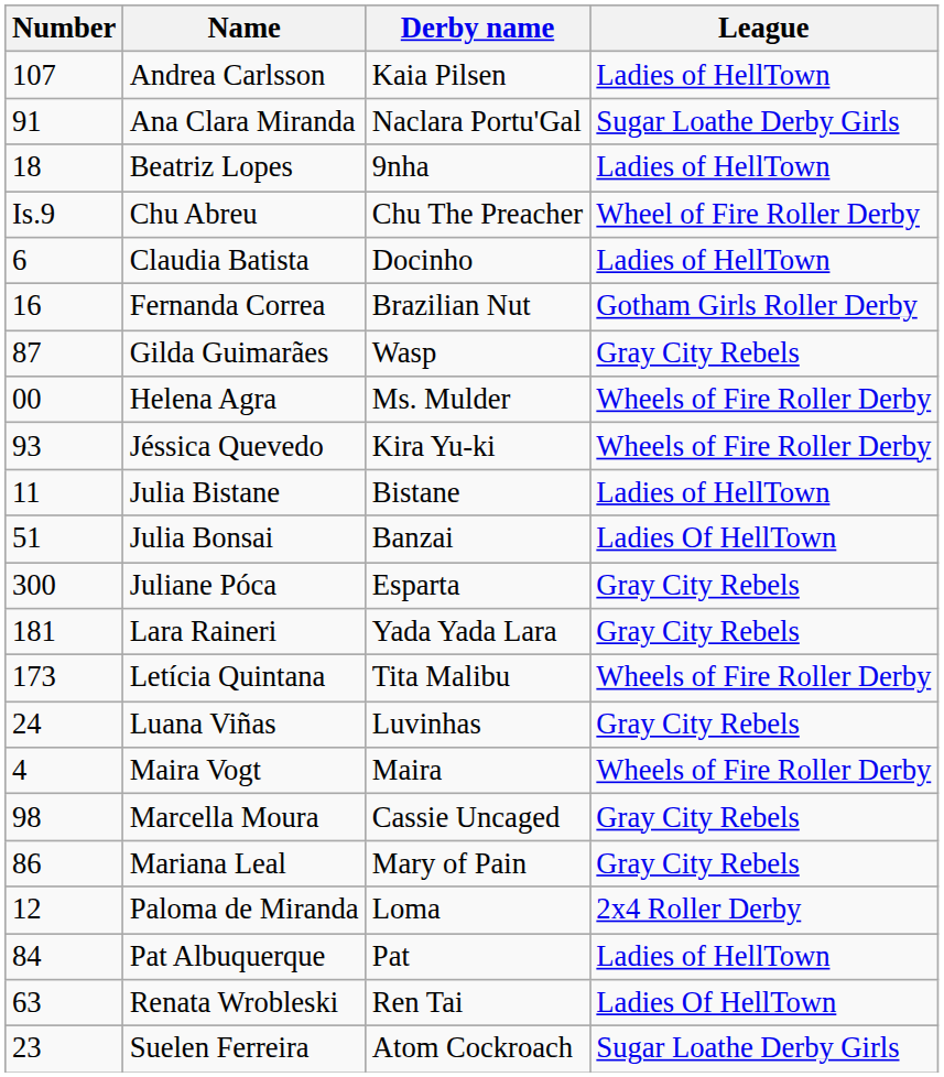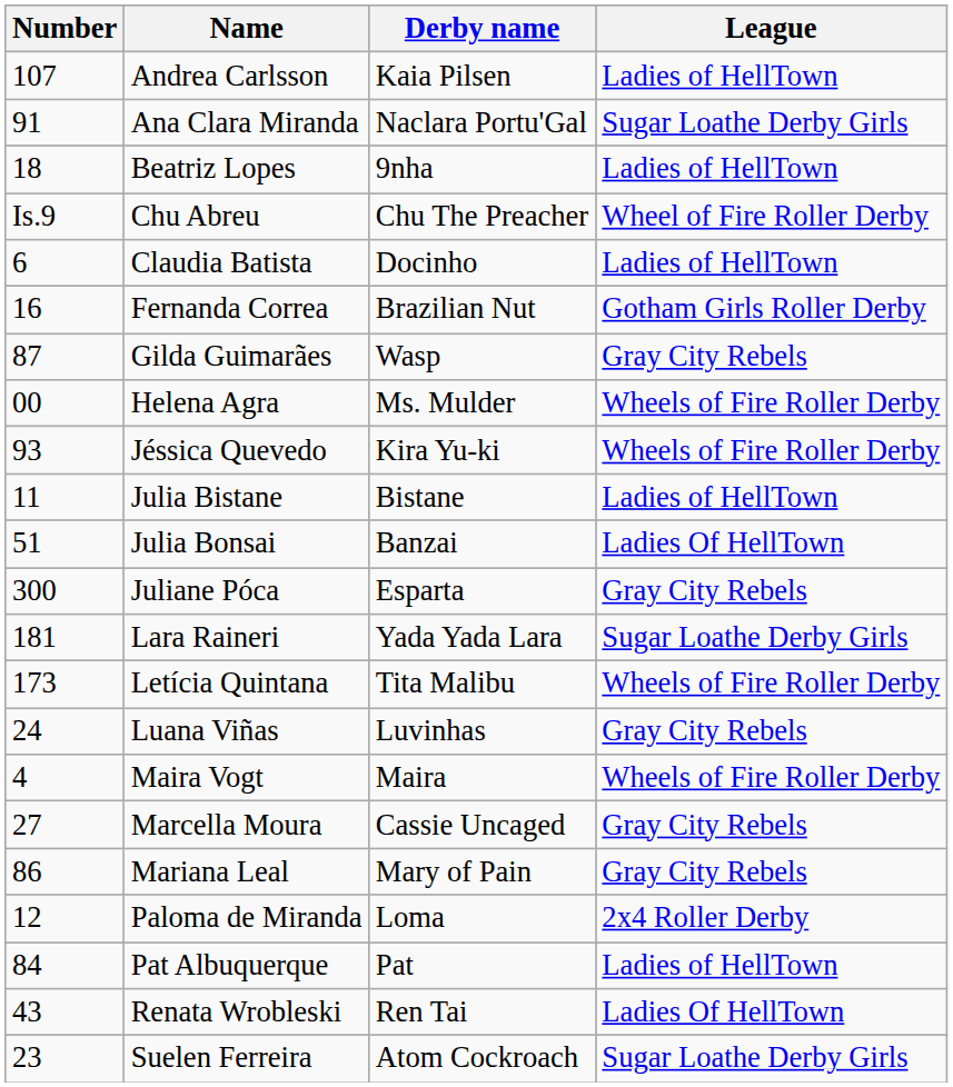 <table class="wikitable sortable">
 <tr>
 <th>Number</th>
 <th>Name</th>
 <th><a href='#'>Derby name</a></th>
 <th>League</th>
 </tr>
 <tr>
 <td>107</td>
 <td>Andrea Carlsson</td>
 <td>Kaia Pilsen</td>
 <td><a href='#'>Ladies of HellTown</a></td>
 </tr>
 <tr>
 <td>91</td>
 <td>Ana Clara Miranda</td>
 <td>Naclara Portu'Gal</td>
 <td><a href='#'>Sugar Loathe Derby Girls</a></td>
 </tr>
 <tr>
 <td>18</td>
 <td>Beatriz Lopes</td>
 <td>9nha</td>
 <td><a href='#'>Ladies of HellTown</a></td>
 </tr>
 <tr>
 <td>Is.9</td>
 <td>Chu Abreu</td>
 <td>Chu The Preacher</td>
 <td><a href='#'>Wheel of Fire Roller Derby</a></td>
 </tr>
 <tr>
 <td>6</td>
 <td>Claudia Batista</td>
 <td>Docinho</td>
 <td><a href='#'>Ladies of HellTown</a></td>
 </tr>
 <tr>
 <td>16</td>
 <td>Fernanda Correa</td>
 <td>Brazilian Nut</td>
 <td><a href='#'>Gotham Girls Roller Derby</a></td>
 </tr>
 <tr>
 <td>87</td>
 <td>Gilda Guimarães</td>
 <td>Wasp</td>
 <td><a href='#'>Gray City Rebels</a></td>
 </tr>
 <tr>
 <td>00</td>
 <td>Helena Agra</td>
 <td>Ms. Mulder</td>
 <td><a href='#'>Wheels of Fire Roller Derby</a></td>
 </tr>
 <tr>
 <td>93</td>
 <td>Jéssica Quevedo</td>
 <td>Kira Yu-ki</td>
 <td><a href='#'>Wheels of Fire Roller Derby</a></td>
 </tr>
 <tr>
 <td>11</td>
 <td>Julia Bistane</td>
 <td>Bistane</td>
 <td><a href='#'>Ladies of HellTown</a></td>
 </tr>
 <tr>
 <td>51</td>
 <td>Julia Bonsai</td>
 <td>Banzai</td>
 <td><a href='#'>Ladies Of HellTown</a></td>
 </tr>
 <tr>
 <td>300</td>
 <td>Juliane Póca</td>
 <td>Esparta</td>
 <td><a href='#'>Gray City Rebels</a></td>
 </tr>
 <tr>
 <td>181</td>
 <td>Lara Raineri</td>
 <td>Yada Yada Lara</td>
-<td><a href='#'>Gray City Rebels</a></td>
+<td><a href='#'>Sugar Loathe Derby Girls</a></td>
 </tr>
 <tr>
 <td>173</td>
 <td>Letícia Quintana</td>
 <td>Tita Malibu</td>
 <td><a href='#'>Wheels of Fire Roller Derby</a></td>
 </tr>
 <tr>
 <td>24</td>
 <td>Luana Viñas</td>
 <td>Luvinhas</td>
 <td><a href='#'>Gray City Rebels</a></td>
 </tr>
 <tr>
 <td>4</td>
 <td>Maira Vogt</td>
 <td>Maira</td>
 <td><a href='#'>Wheels of Fire Roller Derby</a></td>
 </tr>
 <tr>
-<td>98</td>
+<td>27</td>
 <td>Marcella Moura</td>
 <td>Cassie Uncaged</td>
 <td><a href='#'>Gray City Rebels</a></td>
 </tr>
 <tr>
 <td>86</td>
 <td>Mariana Leal</td>
 <td>Mary of Pain</td>
 <td><a href='#'>Gray City Rebels</a></td>
 </tr>
 <tr>
 <td>12</td>
 <td>Paloma de Miranda</td>
 <td>Loma</td>
 <td><a href='#'>2x4 Roller Derby</a></td>
 </tr>
 <tr>
 <td>84</td>
 <td>Pat Albuquerque</td>
 <td>Pat</td>
 <td><a href='#'>Ladies of HellTown</a></td>
 </tr>
 <tr>
-<td>63</td>
+<td>43</td>
 <td>Renata Wrobleski</td>
 <td>Ren Tai</td>
 <td><a href='#'>Ladies Of HellTown</a></td>
 </tr>
 <tr>
 <td>23</td>
 <td>Suelen Ferreira</td>
 <td>Atom Cockroach</td>
 <td><a href='#'>Sugar Loathe Derby Girls</a></td>
 </tr>
 </table>
